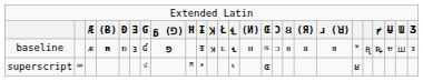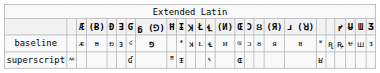 <table class=wikitable style=text-align:center>
 <tr>
 <td colspan="26">Extended Latin</td>
 </tr>
 <tr>
 <th></th>
 <th></th>
 <th>Æ</th>
 <th>(Ƀ)</th>
 <th>Ð</th>
 <th>Ǝ</th>
 <th>Ɠ</th>
 <th>ᵷ (⅁)</th>
 <th>Ħ</th>
 <th>Ɨ</th>
 <th>Ʞ</th>
 <th>Ł</th>
 <th>Ɬ</th>
 <th>(И)</th>
 <th>Œ</th>
 <th>Ɔ</th>
 <th>Ȣ</th>
 <th>(Я)</th>
 <th>ɹ (ꓤ)</th>
 <th></th>
 <th></th>
 <th>ꝵ</th>
 <th>Ʉ</th>
 <th>Ɯ</th>
 <th>Ʒ</th>
 </tr>
 <tr>
 <td>baseline</td>
 <td></td>
 <td>ᴁ</td>
-<td><strong>ᴃ</strong></td>
+<td>ᴃ</td>
 <td>ᴆ</td>
 <td>ⱻ</td>
-<td>ʛ</td>
+<td>𐞔</td>
 <td><strong>𝼂</strong></td>
 <td></td>
-<td>ᵻ</td>
+<td>ᶧ</td>
 <td>𝼐</td>
 <td>ᴌ</td>
 <td>𝼄</td>
 <td>ᴎ</td>
 <td>𐞣</td>
 <td>ᴐ</td>
 <td>ᴕ</td>
 <td>ᴙ</td>
 <td>ᴚ</td>
 <td>ʶ</td>
 <td>ꭆ</td>
 <td>ꝶ</td>
 <td>ᵾ</td>
 <td>ꟺ</td>
 <td>ᴣ</td>
 </tr>
 <tr>
 <td>superscript</td>
 <td>𐞀</td>
 <td></td>
 <td></td>
 <td></td>
 <td></td>
-<td>𐞔</td>
+<td>ʛ</td>
 <td></td>
 <td>ꟸ</td>
-<td>ᶧ</td>
+<td>ᵻ</td>
 <td></td>
 <td></td>
 <td>𐞜</td>
 <td></td>
 <td>ɶ</td>
 <td></td>
 <td></td>
 <td></td>
 <td></td>
 <td>ʁ</td>
 <td></td>
 <td></td>
 <td></td>
 <td></td>
 <td></td>
 </tr>
 </table>
